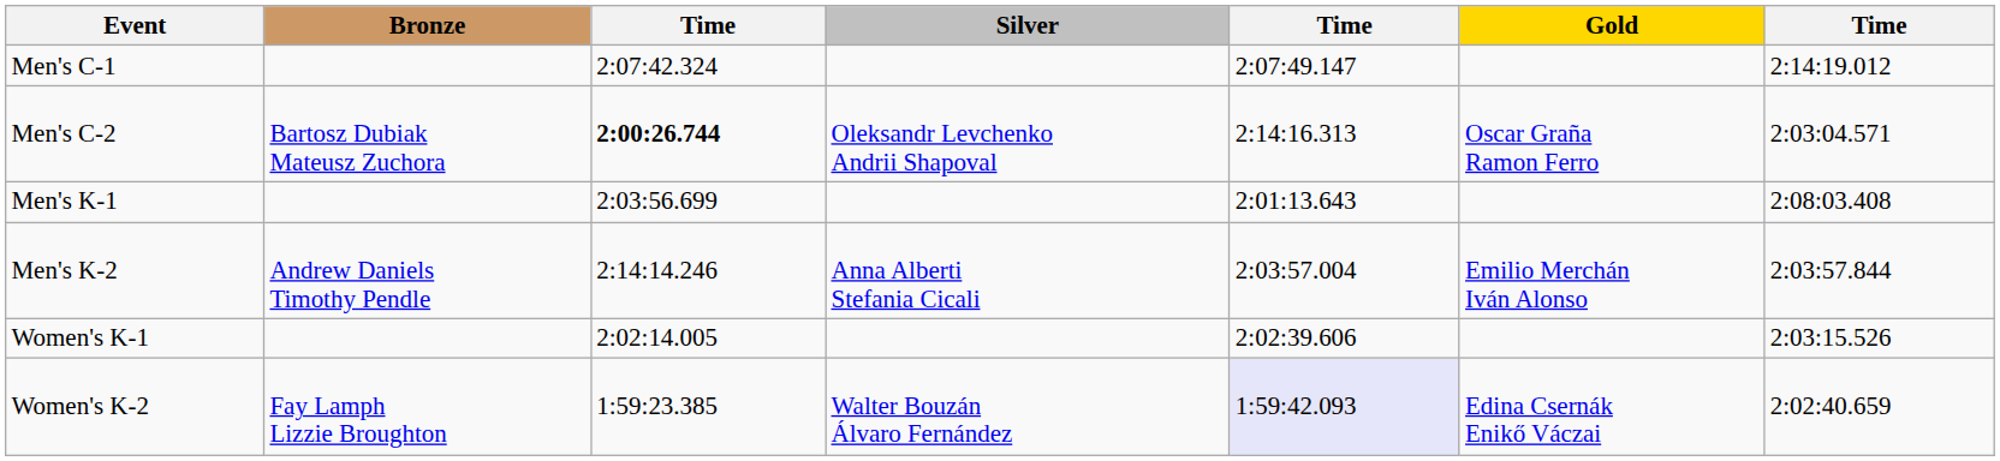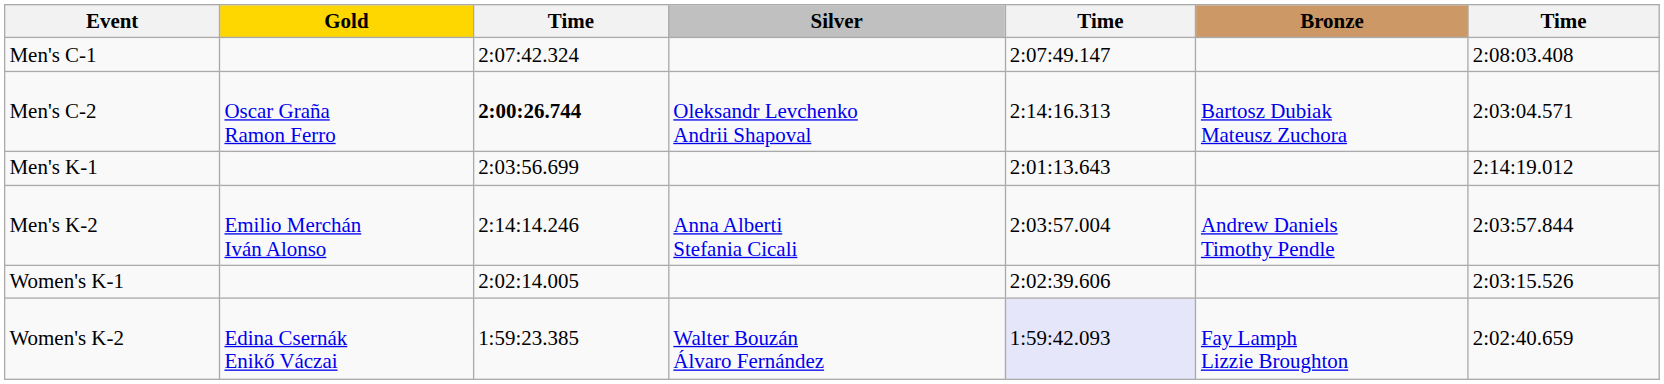 <table class="wikitable" width=100%>
 <tr>
 <th>Event</th>
-<td align=center bgcolor="CC9966"><strong>Bronze</strong></td>
+<td align=center bgcolor="gold"><strong>Gold</strong></td>
 <th>Time</th>
 <td align=center bgcolor="silver"><strong>Silver</strong></td>
 <th>Time</th>
-<td align=center bgcolor="gold"><strong>Gold</strong></td>
+<td align=center bgcolor="CC9966"><strong>Bronze</strong></td>
 <th>Time</th>
 </tr>
 <tr>
 <td>Men's C-1</td>
 <td></td>
 <td>2:07:42.324</td>
 <td></td>
 <td>2:07:49.147</td>
 <td></td>
-<td>2:14:19.012</td>
+<td>2:08:03.408</td>
 </tr>
 <tr>
 <td>Men's C-2</td>
-<td><br><a href='#'>Bartosz Dubiak</a><br><a href='#'>Mateusz Zuchora</a></td>
+<td><br><a href='#'>Oscar Graña</a><br><a href='#'>Ramon Ferro</a></td>
 <td><strong>2:00:26.744</strong></td>
 <td><br><a href='#'>Oleksandr Levchenko</a><br><a href='#'>Andrii Shapoval</a></td>
 <td>2:14:16.313</td>
-<td><br><a href='#'>Oscar Graña</a><br><a href='#'>Ramon Ferro</a></td>
+<td><br><a href='#'>Bartosz Dubiak</a><br><a href='#'>Mateusz Zuchora</a></td>
 <td>2:03:04.571</td>
 </tr>
 <tr>
 <td>Men's K-1</td>
 <td></td>
 <td>2:03:56.699</td>
 <td></td>
 <td>2:01:13.643</td>
 <td></td>
-<td>2:08:03.408</td>
+<td>2:14:19.012</td>
 </tr>
 <tr>
 <td>Men's K-2</td>
-<td><br><a href='#'>Andrew Daniels</a><br><a href='#'>Timothy Pendle</a></td>
+<td><br><a href='#'>Emilio Merchán</a><br><a href='#'>Iván Alonso</a></td>
 <td>2:14:14.246</td>
 <td><br><a href='#'>Anna Alberti</a><br><a href='#'>Stefania Cicali</a></td>
 <td>2:03:57.004</td>
-<td><br><a href='#'>Emilio Merchán</a><br><a href='#'>Iván Alonso</a></td>
+<td><br><a href='#'>Andrew Daniels</a><br><a href='#'>Timothy Pendle</a></td>
 <td>2:03:57.844</td>
 </tr>
 <tr>
 <td>Women's K-1</td>
 <td></td>
 <td>2:02:14.005</td>
 <td></td>
 <td>2:02:39.606</td>
 <td></td>
 <td>2:03:15.526</td>
 </tr>
 <tr>
 <td>Women's K-2</td>
-<td><br><a href='#'>Fay Lamph</a><br><a href='#'>Lizzie Broughton</a></td>
+<td><br><a href='#'>Edina Csernák</a><br><a href='#'>Enikő Váczai</a></td>
 <td>1:59:23.385</td>
 <td><br><a href='#'>Walter Bouzán</a><br><a href='#'>Álvaro Fernández</a></td>
 <td style="background: lavender;">1:59:42.093</td>
-<td><br><a href='#'>Edina Csernák</a><br><a href='#'>Enikő Váczai</a></td>
+<td><br><a href='#'>Fay Lamph</a><br><a href='#'>Lizzie Broughton</a></td>
 <td>2:02:40.659</td>
 </tr>
 </table>
